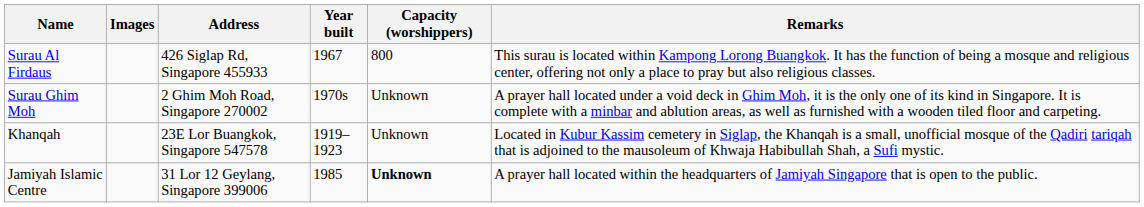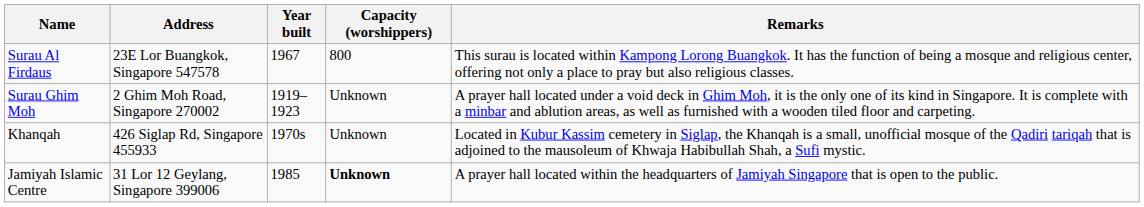 <table class="wikitable sortable">
 <tr>
 <th>Name</th>
-<th class="unsortable">Images</th>
 <th>Address</th>
 <th>Year built</th>
 <th>Capacity (worshippers)</th>
 <th class="unsortable">Remarks</th>
 </tr>
 <tr valign="top">
 <td><a href='#'>Surau Al Firdaus</a></td>
-<td></td>
-<td>426 Siglap Rd, Singapore 455933</td>
+<td>23E Lor Buangkok, Singapore 547578</td>
 <td>1967</td>
 <td>800</td>
 <td>This surau is located within <a href='#'>Kampong Lorong Buangkok</a>. It has the function of being a mosque and religious center, offering not only a place to pray but also religious classes.</td>
 </tr>
 <tr valign="top">
 <td><a href='#'>Surau Ghim Moh</a></td>
-<td></td>
 <td>2 Ghim Moh Road, Singapore 270002</td>
-<td>1970s</td>
+<td>1919–1923</td>
 <td>Unknown</td>
 <td>A prayer hall located under a void deck in <a href='#'>Ghim Moh</a>, it is the only one of its kind in Singapore. It is complete with a <a href='#'>minbar</a> and ablution areas, as well as furnished with a wooden tiled floor and carpeting.</td>
 </tr>
 <tr valign="top">
 <td>Khanqah</td>
-<td></td>
-<td>23E Lor Buangkok, Singapore 547578</td>
-<td>1919–1923</td>
+<td>426 Siglap Rd, Singapore 455933</td>
+<td>1970s</td>
 <td>Unknown</td>
 <td>Located in <a href='#'>Kubur Kassim</a> cemetery in <a href='#'>Siglap</a>, the Khanqah is a small, unofficial mosque of the <a href='#'>Qadiri</a> <a href='#'>tariqah</a> that is adjoined to the mausoleum of Khwaja Habibullah Shah, a <a href='#'>Sufi</a> mystic.</td>
 </tr>
 <tr valign="top">
 <td>Jamiyah Islamic Centre</td>
-<td></td>
 <td>31 Lor 12 Geylang, Singapore 399006</td>
 <td>1985</td>
 <td><strong>Unknown</strong></td>
 <td>A prayer hall located within the headquarters of <a href='#'>Jamiyah Singapore</a> that is open to the public.</td>
 </tr>
 </table>
